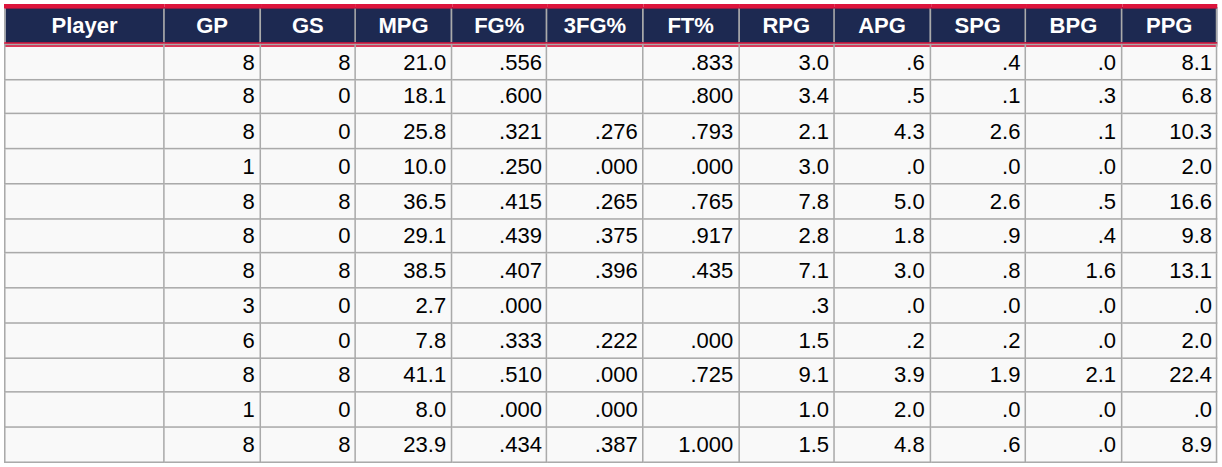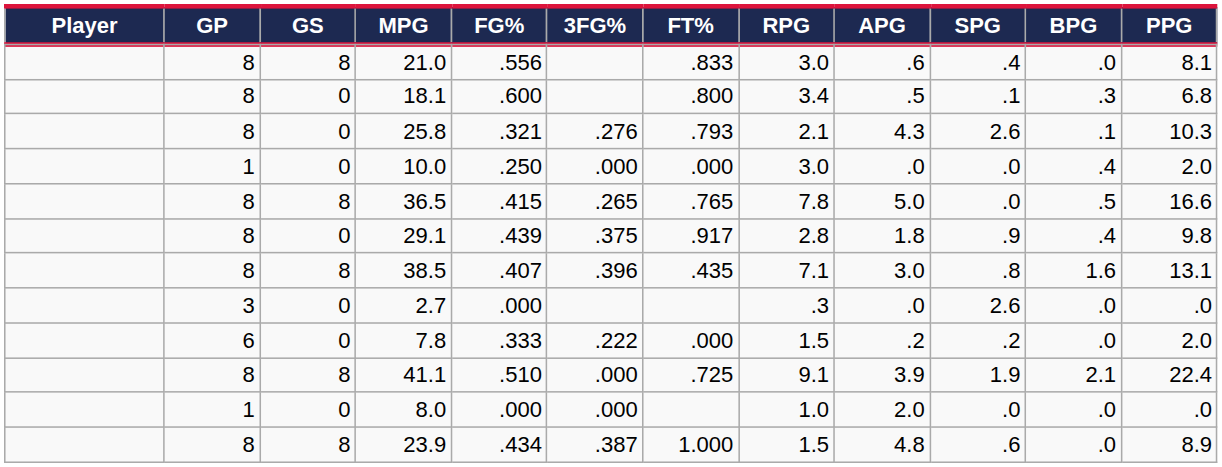 <table class="wikitable sortable" style="text-align:right; font-size: 90%">
 <tr>
 <th style="background:#1D2951; color:#FFFFFF; border-top:#DC143C 3px solid; border-bottom:#DC143C 3px solid;" width="10%">Player</th>
 <th style="background: #1D2951; color:#FFFFFF; border-top:#DC143C 3px solid; border-bottom:#DC143C 3px solid;" width="6%">GP</th>
 <th style="background: #1D2951; color:#FFFFFF; border-top:#DC143C 3px solid; border-bottom:#DC143C 3px solid;" width="6%">GS</th>
 <th style="background: #1D2951; color:#FFFFFF; border-top:#DC143C 3px solid; border-bottom:#DC143C 3px solid;" width="6%">MPG</th>
 <th style="background: #1D2951; color:#FFFFFF; border-top:#DC143C 3px solid; border-bottom:#DC143C 3px solid;" width="6%">FG%</th>
 <th style="background: #1D2951; color:#FFFFFF; border-top:#DC143C 3px solid; border-bottom:#DC143C 3px solid;" width="6%">3FG%</th>
 <th style="background: #1D2951; color:#FFFFFF; border-top:#DC143C 3px solid; border-bottom:#DC143C 3px solid;" width="6%">FT%</th>
 <th style="background: #1D2951; color:#FFFFFF; border-top:#DC143C 3px solid; border-bottom:#DC143C 3px solid;" width="6%">RPG</th>
 <th style="background: #1D2951; color:#FFFFFF; border-top:#DC143C 3px solid; border-bottom:#DC143C 3px solid;" width="6%">APG</th>
 <th style="background: #1D2951; color:#FFFFFF; border-top:#DC143C 3px solid; border-bottom:#DC143C 3px solid;" width="6%">SPG</th>
 <th style="background: #1D2951; color:#FFFFFF; border-top:#DC143C 3px solid; border-bottom:#DC143C 3px solid;" width="6%">BPG</th>
 <th style="background: #1D2951; color:#FFFFFF; border-top:#DC143C 3px solid; border-bottom:#DC143C 3px solid;" width="6%">PPG</th>
 </tr>
 <tr>
 </tr>
 <tr>
 <td style="text-align:left;"></td>
 <td>8</td>
 <td>8</td>
 <td>21.0</td>
 <td>.556</td>
 <td></td>
 <td>.833</td>
 <td>3.0</td>
 <td>.6</td>
 <td>.4</td>
 <td>.0</td>
 <td>8.1</td>
 </tr>
 <tr>
 <td style="text-align:left;"></td>
 <td>8</td>
 <td>0</td>
 <td>18.1</td>
 <td>.600</td>
 <td></td>
 <td>.800</td>
 <td>3.4</td>
 <td>.5</td>
 <td>.1</td>
 <td>.3</td>
 <td>6.8</td>
 </tr>
 <tr>
 <td style="text-align:left;"></td>
 <td>8</td>
 <td>0</td>
 <td>25.8</td>
 <td>.321</td>
 <td>.276</td>
 <td>.793</td>
 <td>2.1</td>
 <td>4.3</td>
 <td>2.6</td>
 <td>.1</td>
 <td>10.3</td>
 </tr>
 <tr>
 <td style="text-align:left;"></td>
 <td>1</td>
 <td>0</td>
 <td>10.0</td>
 <td>.250</td>
 <td>.000</td>
 <td>.000</td>
 <td>3.0</td>
 <td>.0</td>
 <td>.0</td>
-<td>.0</td>
+<td>.4</td>
 <td>2.0</td>
 </tr>
 <tr>
 <td style="text-align:left;"></td>
 <td>8</td>
 <td>8</td>
 <td>36.5</td>
 <td>.415</td>
 <td>.265</td>
 <td>.765</td>
 <td>7.8</td>
 <td>5.0</td>
-<td>2.6</td>
+<td>.0</td>
 <td>.5</td>
 <td>16.6</td>
 </tr>
 <tr>
 <td style="text-align:left;"></td>
 <td>8</td>
 <td>0</td>
 <td>29.1</td>
 <td>.439</td>
 <td>.375</td>
 <td>.917</td>
 <td>2.8</td>
 <td>1.8</td>
 <td>.9</td>
 <td>.4</td>
 <td>9.8</td>
 </tr>
 <tr>
 <td style="text-align:left;"></td>
 <td>8</td>
 <td>8</td>
 <td>38.5</td>
 <td>.407</td>
 <td>.396</td>
 <td>.435</td>
 <td>7.1</td>
 <td>3.0</td>
 <td>.8</td>
 <td>1.6</td>
 <td>13.1</td>
 </tr>
 <tr>
 <td style="text-align:left;"></td>
 <td>3</td>
 <td>0</td>
 <td>2.7</td>
 <td>.000</td>
 <td></td>
 <td></td>
 <td>.3</td>
 <td>.0</td>
-<td>.0</td>
+<td>2.6</td>
 <td>.0</td>
 <td>.0</td>
 </tr>
 <tr>
 <td style="text-align:left;"></td>
 <td>6</td>
 <td>0</td>
 <td>7.8</td>
 <td>.333</td>
 <td>.222</td>
 <td>.000</td>
 <td>1.5</td>
 <td>.2</td>
 <td>.2</td>
 <td>.0</td>
 <td>2.0</td>
 </tr>
 <tr>
 <td style="text-align:left;"></td>
 <td>8</td>
 <td>8</td>
 <td>41.1</td>
 <td>.510</td>
 <td>.000</td>
 <td>.725</td>
 <td>9.1</td>
 <td>3.9</td>
 <td>1.9</td>
 <td>2.1</td>
 <td>22.4</td>
 </tr>
 <tr>
 <td style="text-align:left;"></td>
 <td>1</td>
 <td>0</td>
 <td>8.0</td>
 <td>.000</td>
 <td>.000</td>
 <td></td>
 <td>1.0</td>
 <td>2.0</td>
 <td>.0</td>
 <td>.0</td>
 <td>.0</td>
 </tr>
 <tr>
 <td style="text-align:left;"></td>
 <td>8</td>
 <td>8</td>
 <td>23.9</td>
 <td>.434</td>
 <td>.387</td>
 <td>1.000</td>
 <td>1.5</td>
 <td>4.8</td>
 <td>.6</td>
 <td>.0</td>
 <td>8.9</td>
 </tr>
 </table>
